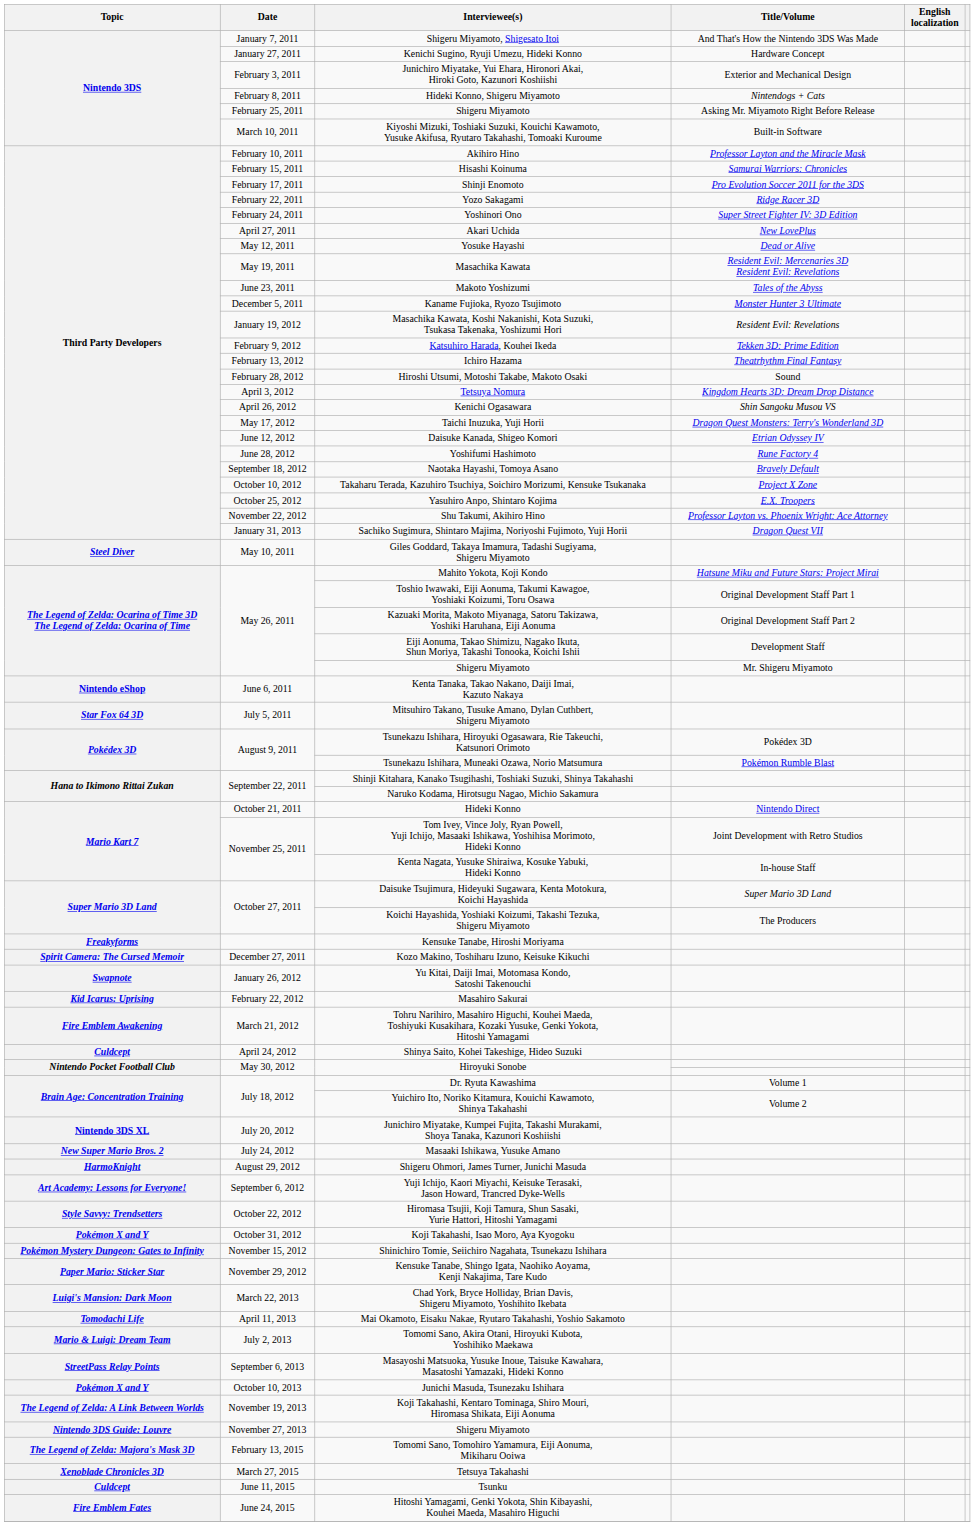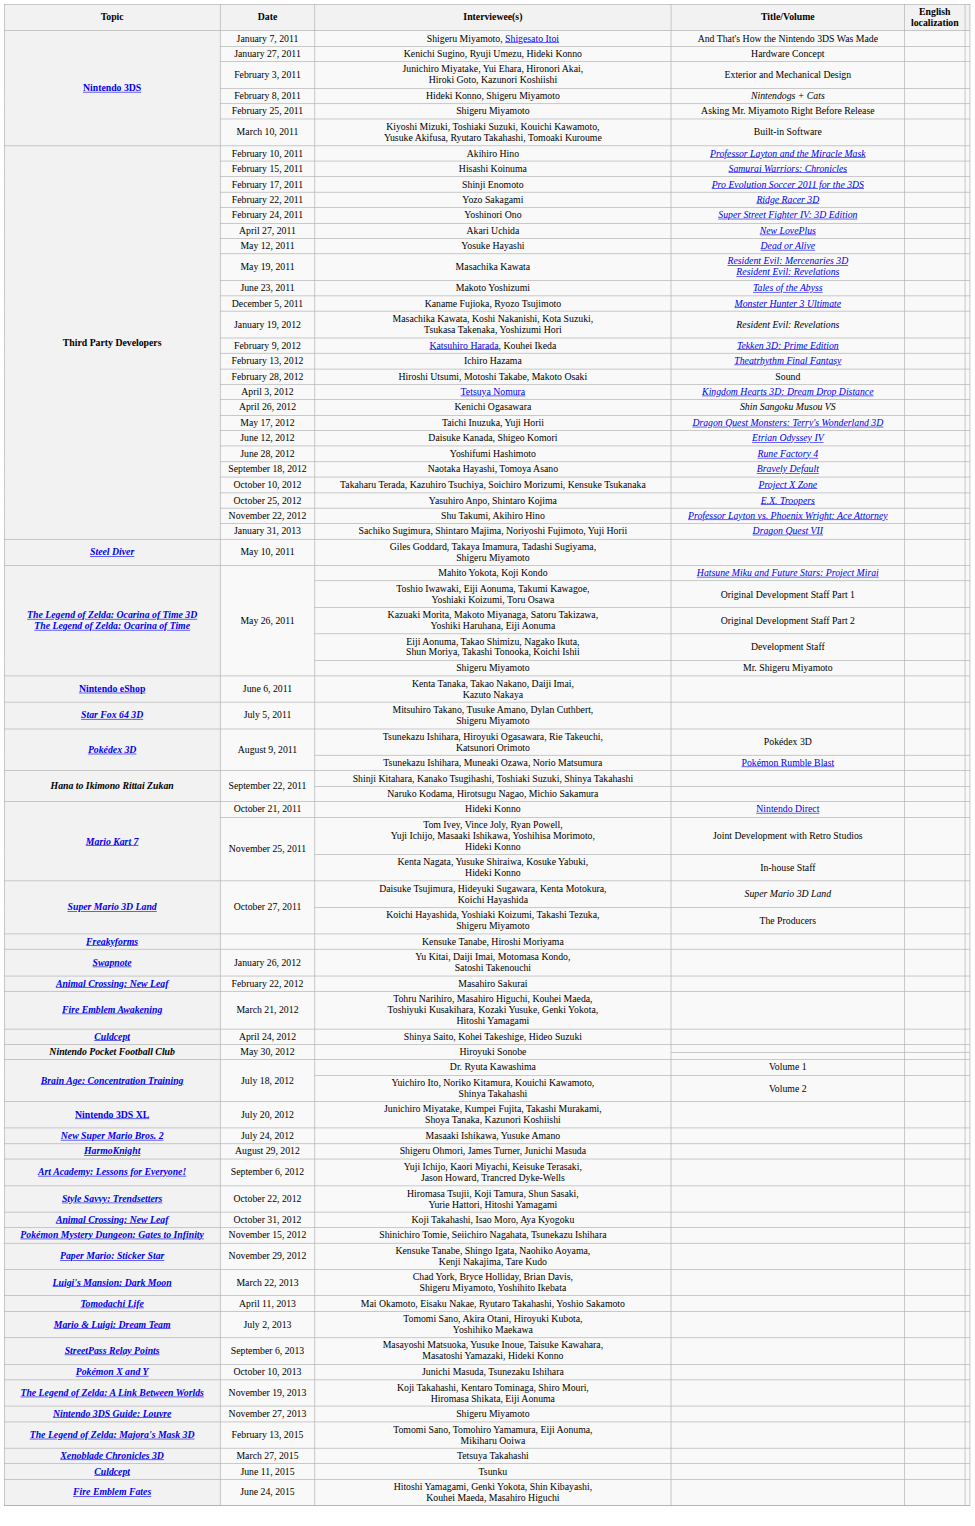 <table class="wikitable plainrowheaders" style="text-align: center;" width="100%">
 <tr>
 <th scope="col">Topic</th>
 <th scope="col">Date</th>
 <th scope="col">Interviewee(s)</th>
 <th scope="col">Title/Volume</th>
 <th scope="col">English<br>localization</th>
 <th scope="col"></th>
 </tr>
 <tr>
 <th scope="row" rowspan=6; style="text-align: center;"><a href='#'>Nintendo 3DS</a></th>
 <td>January 7, 2011</td>
 <td>Shigeru Miyamoto, <a href='#'>Shigesato Itoi</a></td>
 <td>And That's How the Nintendo 3DS Was Made</td>
 <td></td>
 <td></td>
 </tr>
 <tr>
 <td>January 27, 2011</td>
 <td>Kenichi Sugino, Ryuji Umezu, Hideki Konno</td>
 <td>Hardware Concept</td>
 <td></td>
 <td></td>
 </tr>
 <tr>
 <td>February 3, 2011</td>
 <td>Junichiro Miyatake, Yui Ehara, Hironori Akai,<br>Hiroki Goto, Kazunori Koshiishi</td>
 <td>Exterior and Mechanical Design</td>
 <td></td>
 <td></td>
 </tr>
 <tr>
 <td>February 8, 2011</td>
 <td>Hideki Konno, Shigeru Miyamoto</td>
 <td><em>Nintendogs + Cats</em></td>
 <td></td>
 <td></td>
 </tr>
 <tr>
 <td>February 25, 2011</td>
 <td>Shigeru Miyamoto</td>
 <td>Asking Mr. Miyamoto Right Before Release</td>
 <td></td>
 <td></td>
 </tr>
 <tr>
 <td>March 10, 2011</td>
 <td>Kiyoshi Mizuki, Toshiaki Suzuki, Kouichi Kawamoto,<br>Yusuke Akifusa, Ryutaro Takahashi, Tomoaki Kuroume</td>
 <td>Built-in Software</td>
 <td></td>
 <td></td>
 </tr>
 <tr>
 <th scope="row" rowspan=24; style="text-align: center;">Third Party Developers</th>
 <td>February 10, 2011</td>
 <td>Akihiro Hino</td>
 <td><em><a href='#'>Professor Layton and the Miracle Mask</a></em></td>
 <td></td>
 <td></td>
 </tr>
 <tr>
 <td>February 15, 2011</td>
 <td>Hisashi Koinuma</td>
 <td><em><a href='#'>Samurai Warriors: Chronicles</a></em></td>
 <td></td>
 <td></td>
 </tr>
 <tr>
 <td>February 17, 2011</td>
 <td>Shinji Enomoto</td>
 <td><em><a href='#'>Pro Evolution Soccer 2011 for the 3DS</a></em></td>
 <td></td>
 <td></td>
 </tr>
 <tr>
 <td>February 22, 2011</td>
 <td>Yozo Sakagami</td>
 <td><em><a href='#'>Ridge Racer 3D</a></em></td>
 <td></td>
 <td></td>
 </tr>
 <tr>
 <td>February 24, 2011</td>
 <td>Yoshinori Ono</td>
 <td><em><a href='#'>Super Street Fighter IV: 3D Edition</a></em></td>
 <td></td>
 <td></td>
 </tr>
 <tr>
 <td>April 27, 2011</td>
 <td>Akari Uchida</td>
 <td><em><a href='#'>New LovePlus</a></em></td>
 <td></td>
 <td></td>
 </tr>
 <tr>
 <td>May 12, 2011</td>
 <td>Yosuke Hayashi</td>
 <td><em><a href='#'>Dead or Alive</a></em></td>
 <td></td>
 <td></td>
 </tr>
 <tr>
 <td>May 19, 2011</td>
 <td>Masachika Kawata</td>
 <td><em><a href='#'>Resident Evil: Mercenaries 3D</a></em><br><em><a href='#'>Resident Evil: Revelations</a></em></td>
 <td></td>
 <td></td>
 </tr>
 <tr>
 <td>June 23, 2011</td>
 <td>Makoto Yoshizumi</td>
 <td><em><a href='#'>Tales of the Abyss</a></em></td>
 <td></td>
 <td></td>
 </tr>
 <tr>
 <td>December 5, 2011</td>
 <td>Kaname Fujioka, Ryozo Tsujimoto</td>
 <td><em><a href='#'>Monster Hunter 3 Ultimate</a></em></td>
 <td></td>
 <td></td>
 </tr>
 <tr>
 <td>January 19, 2012</td>
 <td>Masachika Kawata, Koshi Nakanishi, Kota Suzuki,<br>Tsukasa Takenaka, Yoshizumi Hori</td>
 <td><em>Resident Evil: Revelations</em></td>
 <td></td>
 <td></td>
 </tr>
 <tr>
 <td>February 9, 2012</td>
 <td><a href='#'>Katsuhiro Harada</a>, Kouhei Ikeda</td>
 <td><em><a href='#'>Tekken 3D: Prime Edition</a></em></td>
 <td></td>
 <td></td>
 </tr>
 <tr>
 <td>February 13, 2012</td>
 <td>Ichiro Hazama</td>
 <td><em><a href='#'>Theatrhythm Final Fantasy</a></em></td>
 <td></td>
 <td></td>
 </tr>
 <tr>
 <td>February 28, 2012</td>
 <td>Hiroshi Utsumi, Motoshi Takabe, Makoto Osaki</td>
 <td>Sound</td>
 <td></td>
 <td></td>
 </tr>
 <tr>
 <td>April 3, 2012</td>
 <td><a href='#'>Tetsuya Nomura</a></td>
 <td><em><a href='#'>Kingdom Hearts 3D: Dream Drop Distance</a></em></td>
 <td></td>
 <td></td>
 </tr>
 <tr>
 <td>April 26, 2012</td>
 <td>Kenichi Ogasawara</td>
 <td><em>Shin Sangoku Musou VS</em></td>
 <td></td>
 <td></td>
 </tr>
 <tr>
 <td>May 17, 2012</td>
 <td>Taichi Inuzuka, Yuji Horii</td>
 <td><em><a href='#'>Dragon Quest Monsters: Terry's Wonderland 3D</a></em></td>
 <td></td>
 <td></td>
 </tr>
 <tr>
 <td>June 12, 2012</td>
 <td>Daisuke Kanada, Shigeo Komori</td>
 <td><em><a href='#'>Etrian Odyssey IV</a></em></td>
 <td></td>
 <td></td>
 </tr>
 <tr>
 <td>June 28, 2012</td>
 <td>Yoshifumi Hashimoto</td>
 <td><em><a href='#'>Rune Factory 4</a></em></td>
 <td></td>
 <td></td>
 </tr>
 <tr>
 <td>September 18, 2012</td>
 <td>Naotaka Hayashi, Tomoya Asano</td>
 <td><em><a href='#'>Bravely Default</a></em></td>
 <td></td>
 <td></td>
 </tr>
 <tr>
 <td>October 10, 2012</td>
 <td>Takaharu Terada, Kazuhiro Tsuchiya, Soichiro Morizumi, Kensuke Tsukanaka</td>
 <td><em><a href='#'>Project X Zone</a></em></td>
 <td></td>
 <td></td>
 </tr>
 <tr>
 <td>October 25, 2012</td>
 <td>Yasuhiro Anpo, Shintaro Kojima</td>
 <td><em><a href='#'>E.X. Troopers</a></em></td>
 <td></td>
 <td></td>
 </tr>
 <tr>
 <td>November 22, 2012</td>
 <td>Shu Takumi, Akihiro Hino</td>
 <td><em><a href='#'>Professor Layton vs. Phoenix Wright: Ace Attorney</a></em></td>
 <td></td>
 <td></td>
 </tr>
 <tr>
 <td>January 31, 2013</td>
 <td>Sachiko Sugimura, Shintaro Majima, Noriyoshi Fujimoto, Yuji Horii</td>
 <td><em><a href='#'>Dragon Quest VII</a></em></td>
 <td></td>
 <td></td>
 </tr>
 <tr>
 <th scope="row" style="text-align: center;"><em><a href='#'>Steel Diver</a></em></th>
 <td>May 10, 2011</td>
 <td>Giles Goddard, Takaya Imamura, Tadashi Sugiyama,<br>Shigeru Miyamoto</td>
 <td></td>
 <td></td>
 <td></td>
 </tr>
 <tr>
 <th scope="row" rowspan=5; style="text-align: center;"><em><a href='#'>The Legend of Zelda: Ocarina of Time 3D</a></em><br><em><a href='#'>The Legend of Zelda: Ocarina of Time</a></em></th>
 <td rowspan=5>May 26, 2011</td>
 <td>Mahito Yokota, Koji Kondo</td>
 <td><em><a href='#'>Hatsune Miku and Future Stars: Project Mirai</a></em></td>
 <td></td>
 <td></td>
 </tr>
 <tr>
 <td>Toshio Iwawaki, Eiji Aonuma, Takumi Kawagoe,<br>Yoshiaki Koizumi, Toru Osawa</td>
 <td>Original Development Staff Part 1</td>
 <td></td>
 <td></td>
 </tr>
 <tr>
 <td>Kazuaki Morita, Makoto Miyanaga, Satoru Takizawa,<br>Yoshiki Haruhana, Eiji Aonuma</td>
 <td>Original Development Staff Part 2</td>
 <td></td>
 <td></td>
 </tr>
 <tr>
 <td>Eiji Aonuma, Takao Shimizu, Nagako Ikuta,<br>Shun Moriya, Takashi Tonooka, Koichi Ishii</td>
 <td>Development Staff</td>
 <td></td>
 <td></td>
 </tr>
 <tr>
 <td>Shigeru Miyamoto</td>
 <td>Mr. Shigeru Miyamoto</td>
 <td></td>
 <td></td>
 </tr>
 <tr>
 <th scope="row" style="text-align: center;"><a href='#'>Nintendo eShop</a></th>
 <td>June 6, 2011</td>
 <td>Kenta Tanaka, Takao Nakano, Daiji Imai,<br>Kazuto Nakaya</td>
 <td></td>
 <td></td>
 <td></td>
 </tr>
 <tr>
 <th scope="row" style="text-align: center;"><em><a href='#'>Star Fox 64 3D</a></em></th>
 <td>July 5, 2011</td>
 <td>Mitsuhiro Takano, Tusuke Amano, Dylan Cuthbert,<br>Shigeru Miyamoto</td>
 <td></td>
 <td></td>
 <td></td>
 </tr>
 <tr>
 <th scope="row" rowspan=2; style="text-align: center;"><em><a href='#'>Pokédex 3D</a></em></th>
 <td rowspan=2>August 9, 2011</td>
 <td>Tsunekazu Ishihara, Hiroyuki Ogasawara, Rie Takeuchi,<br>Katsunori Orimoto</td>
 <td>Pokédex 3D</td>
 <td></td>
 <td></td>
 </tr>
 <tr>
 <td>Tsunekazu Ishihara, Muneaki Ozawa, Norio Matsumura</td>
 <td><a href='#'>Pokémon Rumble Blast</a></td>
 <td></td>
 <td></td>
 </tr>
 <tr>
 <th scope="row" rowspan=2; style="text-align: center;"><em>Hana to Ikimono Rittai Zukan</em></th>
 <td rowspan=2>September 22, 2011</td>
 <td>Shinji Kitahara, Kanako Tsugihashi, Toshiaki Suzuki, Shinya Takahashi</td>
 <td></td>
 <td></td>
 <td></td>
 </tr>
 <tr>
 <td>Naruko Kodama, Hirotsugu Nagao, Michio Sakamura</td>
 <td></td>
 <td></td>
 <td></td>
 </tr>
 <tr>
 <th scope="row" rowspan=3; style="text-align: center;"><em><a href='#'>Mario Kart 7</a></em></th>
 <td>October 21, 2011</td>
 <td>Hideki Konno</td>
 <td><a href='#'>Nintendo Direct</a></td>
 <td></td>
 <td></td>
 </tr>
 <tr>
 <td rowspan=2>November 25, 2011</td>
 <td>Tom Ivey, Vince Joly, Ryan Powell,<br>Yuji Ichijo, Masaaki Ishikawa, Yoshihisa Morimoto,<br>Hideki Konno</td>
 <td>Joint Development with Retro Studios</td>
 <td></td>
 <td></td>
 </tr>
 <tr>
 <td>Kenta Nagata, Yusuke Shiraiwa, Kosuke Yabuki,<br>Hideki Konno</td>
 <td>In-house Staff</td>
 <td></td>
 <td></td>
 </tr>
 <tr>
 <th scope="row" rowspan=2; style="text-align: center;"><em><a href='#'>Super Mario 3D Land</a></em></th>
 <td rowspan=2>October 27, 2011</td>
 <td>Daisuke Tsujimura, Hideyuki Sugawara, Kenta Motokura,<br>Koichi Hayashida</td>
 <td><em>Super Mario 3D Land</em></td>
 <td></td>
 <td></td>
 </tr>
 <tr>
 <td>Koichi Hayashida, Yoshiaki Koizumi, Takashi Tezuka,<br>Shigeru Miyamoto</td>
 <td>The Producers</td>
 <td></td>
 <td></td>
 </tr>
 <tr>
 <th scope="row" style="text-align: center;"><em><a href='#'>Freakyforms</a></em></th>
 <td></td>
 <td>Kensuke Tanabe, Hiroshi Moriyama</td>
 <td></td>
 <td></td>
 <td></td>
 </tr>
 <tr>
-<th scope="row" style="text-align: center;"><em><a href='#'>Spirit Camera: The Cursed Memoir</a></em></th>
-<td>December 27, 2011</td>
-<td>Kozo Makino, Toshiharu Izuno, Keisuke Kikuchi</td>
-<td></td>
-<td></td>
-<td></td>
-</tr>
-<tr>
 <th scope="row" style="text-align: center;"><em><a href='#'>Swapnote</a></em></th>
 <td>January 26, 2012</td>
 <td>Yu Kitai, Daiji Imai, Motomasa Kondo,<br>Satoshi Takenouchi</td>
 <td></td>
 <td></td>
 <td></td>
 </tr>
 <tr>
-<th scope="row" style="text-align: center;"><em><a href='#'>Kid Icarus: Uprising</a></em></th>
+<th scope="row" style="text-align: center;"><em><a href='#'>Animal Crossing: New Leaf</a></em></th>
 <td>February 22, 2012</td>
 <td>Masahiro Sakurai</td>
 <td></td>
 <td></td>
 <td></td>
 </tr>
 <tr>
 <th scope="row" style="text-align: center;"><em><a href='#'>Fire Emblem Awakening</a></em></th>
 <td>March 21, 2012</td>
 <td>Tohru Narihiro, Masahiro Higuchi, Kouhei Maeda,<br>Toshiyuki Kusakihara, Kozaki Yusuke, Genki Yokota,<br>Hitoshi Yamagami</td>
 <td></td>
 <td></td>
 <td></td>
 </tr>
 <tr>
 <th scope="row" style="text-align: center;"><em><a href='#'>Culdcept</a></em></th>
 <td>April 24, 2012</td>
 <td>Shinya Saito, Kohei Takeshige, Hideo Suzuki</td>
 <td></td>
 <td></td>
 <td></td>
 </tr>
 <tr>
 <th scope="row" rowspan=2; style="text-align: center;"><em>Nintendo Pocket Football Club</em></th>
 <td rowspan=2>May 30, 2012</td>
 <td rowspan=2>Hiroyuki Sonobe</td>
 <td></td>
 <td></td>
 <td></td>
 </tr>
 <tr>
 <td></td>
 <td></td>
 <td></td>
 </tr>
 <tr>
 <th scope="row" rowspan=2; style="text-align: center;"><em><a href='#'>Brain Age: Concentration Training</a></em></th>
 <td rowspan=2>July 18, 2012</td>
 <td>Dr. Ryuta Kawashima</td>
 <td>Volume 1</td>
 <td></td>
 <td></td>
 </tr>
 <tr>
 <td>Yuichiro Ito, Noriko Kitamura, Kouichi Kawamoto,<br>Shinya Takahashi</td>
 <td>Volume 2</td>
 <td></td>
 <td></td>
 </tr>
 <tr>
 <th scope="row" style="text-align: center;"><a href='#'>Nintendo 3DS XL</a></th>
 <td>July 20, 2012</td>
 <td>Junichiro Miyatake, Kumpei Fujita, Takashi Murakami,<br>Shoya Tanaka, Kazunori Koshiishi</td>
 <td></td>
 <td></td>
 <td></td>
 </tr>
 <tr>
 <th scope="row" style="text-align: center;"><em><a href='#'>New Super Mario Bros. 2</a></em></th>
 <td>July 24, 2012</td>
 <td>Masaaki Ishikawa, Yusuke Amano</td>
 <td></td>
 <td></td>
 <td></td>
 </tr>
 <tr>
 <th scope="row" style="text-align: center;"><em><a href='#'>HarmoKnight</a></em></th>
 <td>August 29, 2012</td>
 <td>Shigeru Ohmori, James Turner, Junichi Masuda</td>
 <td></td>
 <td></td>
 <td></td>
 </tr>
 <tr>
 <th scope="row" style="text-align: center;"><em><a href='#'>Art Academy: Lessons for Everyone!</a></em></th>
 <td>September 6, 2012</td>
 <td>Yuji Ichijo, Kaori Miyachi, Keisuke Terasaki,<br>Jason Howard, Trancred Dyke-Wells</td>
 <td></td>
 <td></td>
 <td></td>
 </tr>
 <tr>
 <th scope="row" style="text-align: center;"><em><a href='#'>Style Savvy: Trendsetters</a></em></th>
 <td>October 22, 2012</td>
 <td>Hiromasa Tsujii, Koji Tamura, Shun Sasaki,<br>Yurie Hattori, Hitoshi Yamagami</td>
 <td></td>
 <td></td>
 <td></td>
 </tr>
 <tr>
-<th scope="row" style="text-align: center;"><em><a href='#'>Pokémon X and Y</a></em></th>
+<th scope="row" style="text-align: center;"><em><a href='#'>Animal Crossing: New Leaf</a></em></th>
 <td>October 31, 2012</td>
 <td>Koji Takahashi, Isao Moro, Aya Kyogoku</td>
 <td></td>
 <td></td>
 <td></td>
 </tr>
 <tr>
 <th scope="row" style="text-align: center;"><em><a href='#'>Pokémon Mystery Dungeon: Gates to Infinity</a></em></th>
 <td>November 15, 2012</td>
 <td>Shinichiro Tomie, Seiichiro Nagahata, Tsunekazu Ishihara</td>
 <td></td>
 <td></td>
 <td></td>
 </tr>
 <tr>
 <th scope="row" style="text-align: center;"><em><a href='#'>Paper Mario: Sticker Star</a></em></th>
 <td>November 29, 2012</td>
 <td>Kensuke Tanabe, Shingo Igata, Naohiko Aoyama,<br>Kenji Nakajima, Tare Kudo</td>
 <td></td>
 <td></td>
 <td></td>
 </tr>
 <tr>
 <th scope="row" style="text-align: center;"><em><a href='#'>Luigi's Mansion: Dark Moon</a></em></th>
 <td>March 22, 2013</td>
 <td>Chad York, Bryce Holliday, Brian Davis,<br>Shigeru Miyamoto, Yoshihito Ikebata</td>
 <td></td>
 <td></td>
 <td></td>
 </tr>
 <tr>
 <th scope="row" style="text-align: center;"><em><a href='#'>Tomodachi Life</a></em></th>
 <td>April 11, 2013</td>
 <td>Mai Okamoto, Eisaku Nakae, Ryutaro Takahashi, Yoshio Sakamoto</td>
 <td></td>
 <td></td>
 <td></td>
 </tr>
 <tr>
 <th scope="row" style="text-align: center;"><em><a href='#'>Mario & Luigi: Dream Team</a></em></th>
 <td>July 2, 2013</td>
 <td>Tomomi Sano, Akira Otani, Hiroyuki Kubota,<br>Yoshihiko Maekawa</td>
 <td></td>
 <td></td>
 <td></td>
 </tr>
 <tr>
 <th scope="row" style="text-align: center;"><em><a href='#'>StreetPass Relay Points</a></em></th>
 <td>September 6, 2013</td>
 <td>Masayoshi Matsuoka, Yusuke Inoue, Taisuke Kawahara,<br>Masatoshi Yamazaki, Hideki Konno</td>
 <td></td>
 <td></td>
 <td></td>
 </tr>
 <tr>
 <th scope="row" style="text-align: center;"><em><a href='#'>Pokémon X and Y</a></em></th>
 <td>October 10, 2013</td>
 <td>Junichi Masuda, Tsunezaku Ishihara</td>
 <td></td>
 <td></td>
 <td></td>
 </tr>
 <tr>
 <th scope="row" style="text-align: center;"><em><a href='#'>The Legend of Zelda: A Link Between Worlds</a></em></th>
 <td>November 19, 2013</td>
 <td>Koji Takahashi, Kentaro Tominaga, Shiro Mouri,<br>Hiromasa Shikata, Eiji Aonuma</td>
 <td></td>
 <td></td>
 <td></td>
 </tr>
 <tr>
 <th scope="row" style="text-align: center;"><em><a href='#'>Nintendo 3DS Guide: Louvre</a></em></th>
 <td>November 27, 2013</td>
 <td>Shigeru Miyamoto</td>
 <td></td>
 <td></td>
 <td></td>
 </tr>
 <tr>
 <th scope="row" style="text-align: center;"><em><a href='#'>The Legend of Zelda: Majora's Mask 3D</a></em></th>
 <td>February 13, 2015</td>
 <td>Tomomi Sano, Tomohiro Yamamura, Eiji Aonuma,<br>Mikiharu Ooiwa</td>
 <td></td>
 <td></td>
 <td></td>
 </tr>
 <tr>
 <th scope="row" style="text-align: center;"><em><a href='#'>Xenoblade Chronicles 3D</a></em></th>
 <td>March 27, 2015</td>
 <td>Tetsuya Takahashi</td>
 <td></td>
 <td></td>
 <td></td>
 </tr>
 <tr>
 <th scope="row" style="text-align: center;"><em><a href='#'>Culdcept</a></em></th>
 <td>June 11, 2015</td>
 <td>Tsunku</td>
 <td></td>
 <td></td>
 <td></td>
 </tr>
 <tr>
 <th scope="row" style="text-align: center;"><em><a href='#'>Fire Emblem Fates</a></em></th>
 <td>June 24, 2015</td>
 <td>Hitoshi Yamagami, Genki Yokota, Shin Kibayashi,<br>Kouhei Maeda, Masahiro Higuchi</td>
 <td></td>
 <td></td>
 <td></td>
 </tr>
 <tr>
 </tr>
 </table>
